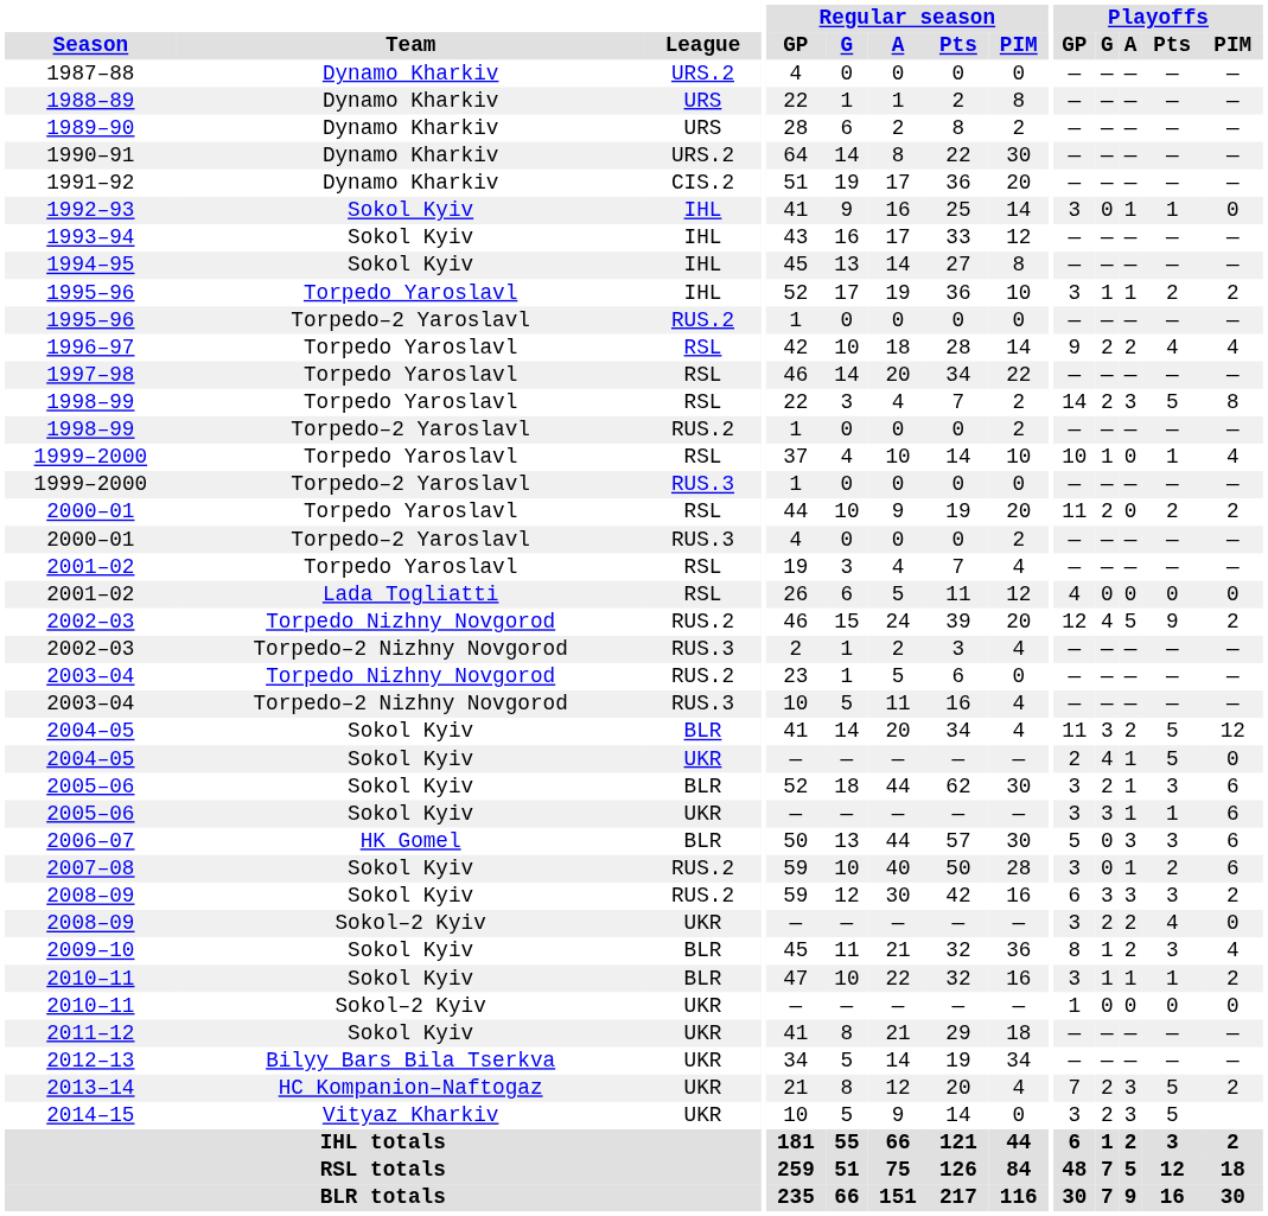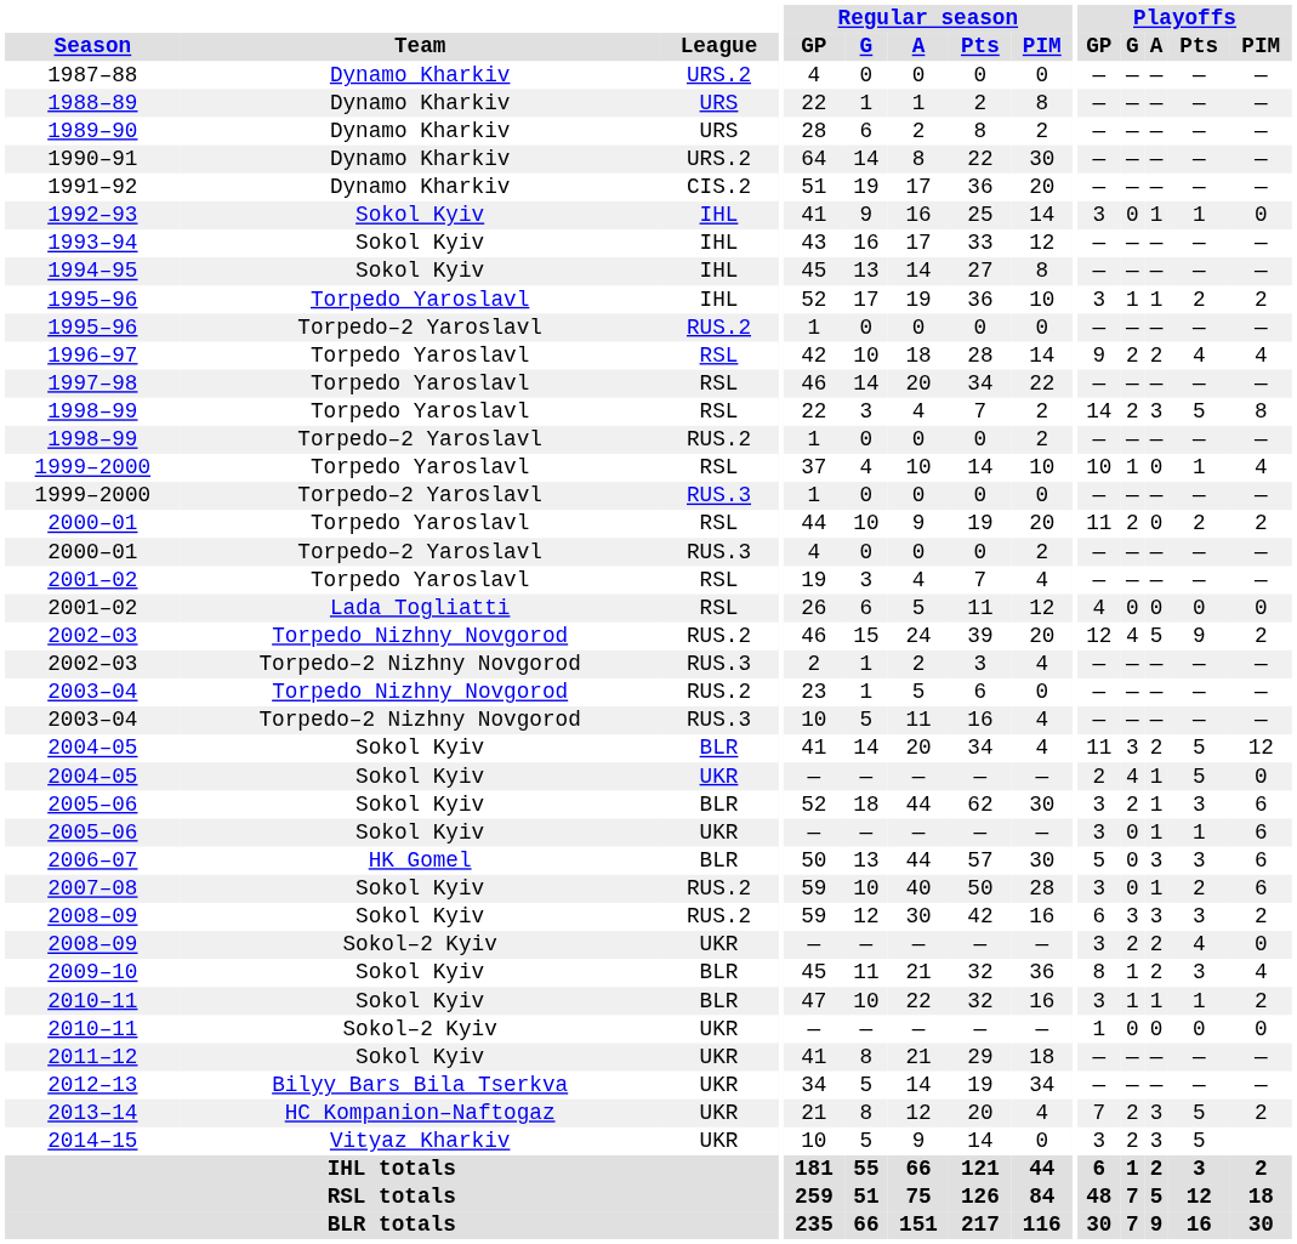 <table border="0" cellpadding="1" cellspacing="0" style="text-align:center; width:60em">
 <tr bgcolor="#e0e0e0">
 <th colspan="3" bgcolor="#ffffff"></th>
 <th rowspan="99" bgcolor="#ffffff"></th>
 <th colspan="5"><a href='#'>Regular season</a></th>
 <th rowspan="99" bgcolor="#ffffff"></th>
 <th colspan="5"><a href='#'>Playoffs</a></th>
 </tr>
 <tr bgcolor="#e0e0e0">
 <th><a href='#'>Season</a></th>
 <th>Team</th>
 <th>League</th>
 <th>GP</th>
 <th><a href='#'>G</a></th>
 <th><a href='#'>A</a></th>
 <th><a href='#'>Pts</a></th>
 <th><a href='#'>PIM</a></th>
 <th>GP</th>
 <th>G</th>
 <th>A</th>
 <th>Pts</th>
 <th>PIM</th>
 </tr>
 <tr>
 <td>1987–88</td>
 <td><a href='#'>Dynamo Kharkiv</a></td>
 <td><a href='#'>URS.2</a></td>
 <td>4</td>
 <td>0</td>
 <td>0</td>
 <td>0</td>
 <td>0</td>
 <td>—</td>
 <td>—</td>
 <td>—</td>
 <td>—</td>
 <td>—</td>
 </tr>
 <tr bgcolor="#f0f0f0">
 <td><a href='#'>1988–89</a></td>
 <td>Dynamo Kharkiv</td>
 <td><a href='#'>URS</a></td>
 <td>22</td>
 <td>1</td>
 <td>1</td>
 <td>2</td>
 <td>8</td>
 <td>—</td>
 <td>—</td>
 <td>—</td>
 <td>—</td>
 <td>—</td>
 </tr>
 <tr>
 <td><a href='#'>1989–90</a></td>
 <td>Dynamo Kharkiv</td>
 <td>URS</td>
 <td>28</td>
 <td>6</td>
 <td>2</td>
 <td>8</td>
 <td>2</td>
 <td>—</td>
 <td>—</td>
 <td>—</td>
 <td>—</td>
 <td>—</td>
 </tr>
 <tr bgcolor="#f0f0f0">
 <td>1990–91</td>
 <td>Dynamo Kharkiv</td>
 <td>URS.2</td>
 <td>64</td>
 <td>14</td>
 <td>8</td>
 <td>22</td>
 <td>30</td>
 <td>—</td>
 <td>—</td>
 <td>—</td>
 <td>—</td>
 <td>—</td>
 </tr>
 <tr>
 <td>1991–92</td>
 <td>Dynamo Kharkiv</td>
 <td>CIS.2</td>
 <td>51</td>
 <td>19</td>
 <td>17</td>
 <td>36</td>
 <td>20</td>
 <td>—</td>
 <td>—</td>
 <td>—</td>
 <td>—</td>
 <td>—</td>
 </tr>
 <tr bgcolor="#f0f0f0">
 <td><a href='#'>1992–93</a></td>
 <td><a href='#'>Sokol Kyiv</a></td>
 <td><a href='#'>IHL</a></td>
 <td>41</td>
 <td>9</td>
 <td>16</td>
 <td>25</td>
 <td>14</td>
 <td>3</td>
 <td>0</td>
 <td>1</td>
 <td>1</td>
 <td>0</td>
 </tr>
 <tr>
 <td><a href='#'>1993–94</a></td>
 <td>Sokol Kyiv</td>
 <td>IHL</td>
 <td>43</td>
 <td>16</td>
 <td>17</td>
 <td>33</td>
 <td>12</td>
 <td>—</td>
 <td>—</td>
 <td>—</td>
 <td>—</td>
 <td>—</td>
 </tr>
 <tr bgcolor="#f0f0f0">
 <td><a href='#'>1994–95</a></td>
 <td>Sokol Kyiv</td>
 <td>IHL</td>
 <td>45</td>
 <td>13</td>
 <td>14</td>
 <td>27</td>
 <td>8</td>
 <td>—</td>
 <td>—</td>
 <td>—</td>
 <td>—</td>
 <td>—</td>
 </tr>
 <tr>
 <td><a href='#'>1995–96</a></td>
 <td><a href='#'>Torpedo Yaroslavl</a></td>
 <td>IHL</td>
 <td>52</td>
 <td>17</td>
 <td>19</td>
 <td>36</td>
 <td>10</td>
 <td>3</td>
 <td>1</td>
 <td>1</td>
 <td>2</td>
 <td>2</td>
 </tr>
 <tr bgcolor="#f0f0f0">
 <td><a href='#'>1995–96</a></td>
 <td>Torpedo–2 Yaroslavl</td>
 <td><a href='#'>RUS.2</a></td>
 <td>1</td>
 <td>0</td>
 <td>0</td>
 <td>0</td>
 <td>0</td>
 <td>—</td>
 <td>—</td>
 <td>—</td>
 <td>—</td>
 <td>—</td>
 </tr>
 <tr>
 <td><a href='#'>1996–97</a></td>
 <td>Torpedo Yaroslavl</td>
 <td><a href='#'>RSL</a></td>
 <td>42</td>
 <td>10</td>
 <td>18</td>
 <td>28</td>
 <td>14</td>
 <td>9</td>
 <td>2</td>
 <td>2</td>
 <td>4</td>
 <td>4</td>
 </tr>
 <tr bgcolor="#f0f0f0">
 <td><a href='#'>1997–98</a></td>
 <td>Torpedo Yaroslavl</td>
 <td>RSL</td>
 <td>46</td>
 <td>14</td>
 <td>20</td>
 <td>34</td>
 <td>22</td>
 <td>—</td>
 <td>—</td>
 <td>—</td>
 <td>—</td>
 <td>—</td>
 </tr>
 <tr>
 <td><a href='#'>1998–99</a></td>
 <td>Torpedo Yaroslavl</td>
 <td>RSL</td>
 <td>22</td>
 <td>3</td>
 <td>4</td>
 <td>7</td>
 <td>2</td>
 <td>14</td>
 <td>2</td>
 <td>3</td>
 <td>5</td>
 <td>8</td>
 </tr>
 <tr bgcolor="#f0f0f0">
 <td><a href='#'>1998–99</a></td>
 <td>Torpedo–2 Yaroslavl</td>
 <td>RUS.2</td>
 <td>1</td>
 <td>0</td>
 <td>0</td>
 <td>0</td>
 <td>2</td>
 <td>—</td>
 <td>—</td>
 <td>—</td>
 <td>—</td>
 <td>—</td>
 </tr>
 <tr>
 <td><a href='#'>1999–2000</a></td>
 <td>Torpedo Yaroslavl</td>
 <td>RSL</td>
 <td>37</td>
 <td>4</td>
 <td>10</td>
 <td>14</td>
 <td>10</td>
 <td>10</td>
 <td>1</td>
 <td>0</td>
 <td>1</td>
 <td>4</td>
 </tr>
 <tr bgcolor="#f0f0f0">
 <td>1999–2000</td>
 <td>Torpedo–2 Yaroslavl</td>
 <td><a href='#'>RUS.3</a></td>
 <td>1</td>
 <td>0</td>
 <td>0</td>
 <td>0</td>
 <td>0</td>
 <td>—</td>
 <td>—</td>
 <td>—</td>
 <td>—</td>
 <td>—</td>
 </tr>
 <tr>
 <td><a href='#'>2000–01</a></td>
 <td>Torpedo Yaroslavl</td>
 <td>RSL</td>
 <td>44</td>
 <td>10</td>
 <td>9</td>
 <td>19</td>
 <td>20</td>
 <td>11</td>
 <td>2</td>
 <td>0</td>
 <td>2</td>
 <td>2</td>
 </tr>
 <tr bgcolor="#f0f0f0">
 <td>2000–01</td>
 <td>Torpedo–2 Yaroslavl</td>
 <td>RUS.3</td>
 <td>4</td>
 <td>0</td>
 <td>0</td>
 <td>0</td>
 <td>2</td>
 <td>—</td>
 <td>—</td>
 <td>—</td>
 <td>—</td>
 <td>—</td>
 </tr>
 <tr>
 <td><a href='#'>2001–02</a></td>
 <td>Torpedo Yaroslavl</td>
 <td>RSL</td>
 <td>19</td>
 <td>3</td>
 <td>4</td>
 <td>7</td>
 <td>4</td>
 <td>—</td>
 <td>—</td>
 <td>—</td>
 <td>—</td>
 <td>—</td>
 </tr>
 <tr bgcolor="#f0f0f0">
 <td>2001–02</td>
 <td><a href='#'>Lada Togliatti</a></td>
 <td>RSL</td>
 <td>26</td>
 <td>6</td>
 <td>5</td>
 <td>11</td>
 <td>12</td>
 <td>4</td>
 <td>0</td>
 <td>0</td>
 <td>0</td>
 <td>0</td>
 </tr>
 <tr>
 <td><a href='#'>2002–03</a></td>
 <td><a href='#'>Torpedo Nizhny Novgorod</a></td>
 <td>RUS.2</td>
 <td>46</td>
 <td>15</td>
 <td>24</td>
 <td>39</td>
 <td>20</td>
 <td>12</td>
 <td>4</td>
 <td>5</td>
 <td>9</td>
 <td>2</td>
 </tr>
 <tr bgcolor="#f0f0f0">
 <td>2002–03</td>
 <td>Torpedo–2 Nizhny Novgorod</td>
 <td>RUS.3</td>
 <td>2</td>
 <td>1</td>
 <td>2</td>
 <td>3</td>
 <td>4</td>
 <td>—</td>
 <td>—</td>
 <td>—</td>
 <td>—</td>
 <td>—</td>
 </tr>
 <tr>
 <td><a href='#'>2003–04</a></td>
 <td><a href='#'>Torpedo Nizhny Novgorod</a></td>
 <td>RUS.2</td>
 <td>23</td>
 <td>1</td>
 <td>5</td>
 <td>6</td>
 <td>0</td>
 <td>—</td>
 <td>—</td>
 <td>—</td>
 <td>—</td>
 <td>—</td>
 </tr>
 <tr bgcolor="#f0f0f0">
 <td>2003–04</td>
 <td>Torpedo–2 Nizhny Novgorod</td>
 <td>RUS.3</td>
 <td>10</td>
 <td>5</td>
 <td>11</td>
 <td>16</td>
 <td>4</td>
 <td>—</td>
 <td>—</td>
 <td>—</td>
 <td>—</td>
 <td>—</td>
 </tr>
 <tr>
 <td><a href='#'>2004–05</a></td>
 <td>Sokol Kyiv</td>
 <td><a href='#'>BLR</a></td>
 <td>41</td>
 <td>14</td>
 <td>20</td>
 <td>34</td>
 <td>4</td>
 <td>11</td>
 <td>3</td>
 <td>2</td>
 <td>5</td>
 <td>12</td>
 </tr>
 <tr bgcolor="#f0f0f0">
 <td><a href='#'>2004–05</a></td>
 <td>Sokol Kyiv</td>
 <td><a href='#'>UKR</a></td>
 <td>—</td>
 <td>—</td>
 <td>—</td>
 <td>—</td>
 <td>—</td>
 <td>2</td>
 <td>4</td>
 <td>1</td>
 <td>5</td>
 <td>0</td>
 </tr>
 <tr>
 <td><a href='#'>2005–06</a></td>
 <td>Sokol Kyiv</td>
 <td>BLR</td>
 <td>52</td>
 <td>18</td>
 <td>44</td>
 <td>62</td>
 <td>30</td>
 <td>3</td>
 <td>2</td>
 <td>1</td>
 <td>3</td>
 <td>6</td>
 </tr>
 <tr bgcolor="#f0f0f0">
 <td><a href='#'>2005–06</a></td>
 <td>Sokol Kyiv</td>
 <td>UKR</td>
 <td>—</td>
 <td>—</td>
 <td>—</td>
 <td>—</td>
 <td>—</td>
 <td>3</td>
-<td>3</td>
+<td>0</td>
 <td>1</td>
 <td>1</td>
 <td>6</td>
 </tr>
 <tr>
 <td><a href='#'>2006–07</a></td>
 <td><a href='#'>HK Gomel</a></td>
 <td>BLR</td>
 <td>50</td>
 <td>13</td>
 <td>44</td>
 <td>57</td>
 <td>30</td>
 <td>5</td>
 <td>0</td>
 <td>3</td>
 <td>3</td>
 <td>6</td>
 </tr>
 <tr bgcolor="#f0f0f0">
 <td><a href='#'>2007–08</a></td>
 <td>Sokol Kyiv</td>
 <td>RUS.2</td>
 <td>59</td>
 <td>10</td>
 <td>40</td>
 <td>50</td>
 <td>28</td>
 <td>3</td>
 <td>0</td>
 <td>1</td>
 <td>2</td>
 <td>6</td>
 </tr>
 <tr>
 <td><a href='#'>2008–09</a></td>
 <td>Sokol Kyiv</td>
 <td>RUS.2</td>
 <td>59</td>
 <td>12</td>
 <td>30</td>
 <td>42</td>
 <td>16</td>
 <td>6</td>
 <td>3</td>
 <td>3</td>
 <td>3</td>
 <td>2</td>
 </tr>
 <tr bgcolor="#f0f0f0">
 <td><a href='#'>2008–09</a></td>
 <td>Sokol–2 Kyiv</td>
 <td>UKR</td>
 <td>—</td>
 <td>—</td>
 <td>—</td>
 <td>—</td>
 <td>—</td>
 <td>3</td>
 <td>2</td>
 <td>2</td>
 <td>4</td>
 <td>0</td>
 </tr>
 <tr>
 <td><a href='#'>2009–10</a></td>
 <td>Sokol Kyiv</td>
 <td>BLR</td>
 <td>45</td>
 <td>11</td>
 <td>21</td>
 <td>32</td>
 <td>36</td>
 <td>8</td>
 <td>1</td>
 <td>2</td>
 <td>3</td>
 <td>4</td>
 </tr>
 <tr bgcolor="#f0f0f0">
 <td><a href='#'>2010–11</a></td>
 <td>Sokol Kyiv</td>
 <td>BLR</td>
 <td>47</td>
 <td>10</td>
 <td>22</td>
 <td>32</td>
 <td>16</td>
 <td>3</td>
 <td>1</td>
 <td>1</td>
 <td>1</td>
 <td>2</td>
 </tr>
 <tr>
 <td><a href='#'>2010–11</a></td>
 <td>Sokol–2 Kyiv</td>
 <td>UKR</td>
 <td>—</td>
 <td>—</td>
 <td>—</td>
 <td>—</td>
 <td>—</td>
 <td>1</td>
 <td>0</td>
 <td>0</td>
 <td>0</td>
 <td>0</td>
 </tr>
 <tr bgcolor="#f0f0f0">
 <td><a href='#'>2011–12</a></td>
 <td>Sokol Kyiv</td>
 <td>UKR</td>
 <td>41</td>
 <td>8</td>
 <td>21</td>
 <td>29</td>
 <td>18</td>
 <td>—</td>
 <td>—</td>
 <td>—</td>
 <td>—</td>
 <td>—</td>
 </tr>
 <tr>
 <td><a href='#'>2012–13</a></td>
 <td><a href='#'>Bilyy Bars Bila Tserkva</a></td>
 <td>UKR</td>
 <td>34</td>
 <td>5</td>
 <td>14</td>
 <td>19</td>
 <td>34</td>
 <td>—</td>
 <td>—</td>
 <td>—</td>
 <td>—</td>
 <td>—</td>
 </tr>
 <tr bgcolor="#f0f0f0">
 <td><a href='#'>2013–14</a></td>
 <td><a href='#'>HC Kompanion–Naftogaz</a></td>
 <td>UKR</td>
 <td>21</td>
 <td>8</td>
 <td>12</td>
 <td>20</td>
 <td>4</td>
 <td>7</td>
 <td>2</td>
 <td>3</td>
 <td>5</td>
 <td>2</td>
 </tr>
 <tr>
 <td><a href='#'>2014–15</a></td>
 <td><a href='#'>Vityaz Kharkiv</a></td>
 <td>UKR</td>
 <td>10</td>
 <td>5</td>
 <td>9</td>
 <td>14</td>
 <td>0</td>
 <td>3</td>
 <td>2</td>
 <td>3</td>
 <td>5</td>
 <td></td>
 </tr>
 <tr bgcolor="#e0e0e0">
 <th colspan="3">IHL totals</th>
 <th>181</th>
 <th>55</th>
 <th>66</th>
 <th>121</th>
 <th>44</th>
 <th>6</th>
 <th>1</th>
 <th>2</th>
 <th>3</th>
 <th>2</th>
 </tr>
 <tr bgcolor="#e0e0e0">
 <th colspan="3">RSL totals</th>
 <th>259</th>
 <th>51</th>
 <th>75</th>
 <th>126</th>
 <th>84</th>
 <th>48</th>
 <th>7</th>
 <th>5</th>
 <th>12</th>
 <th>18</th>
 </tr>
 <tr bgcolor="#e0e0e0">
 <th colspan="3">BLR totals</th>
 <th>235</th>
 <th>66</th>
 <th>151</th>
 <th>217</th>
 <th>116</th>
 <th>30</th>
 <th>7</th>
 <th>9</th>
 <th>16</th>
 <th>30</th>
 </tr>
 </table>
